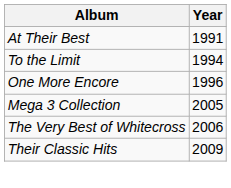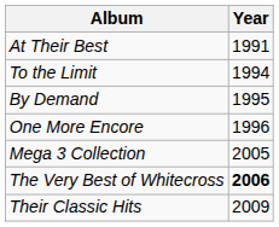 <table class="wikitable">
 <tr>
 <th align="left">Album</th>
 <th align="left">Year</th>
 </tr>
 <tr>
 <td align="left"><em>At Their Best</em></td>
 <td align="center">1991</td>
 </tr>
 <tr>
 <td align="left"><em>To the Limit</em></td>
 <td align="center">1994</td>
 </tr>
 <tr>
+<td align="left"><em>By Demand</em></td>
+<td align="center">1995</td>
+</tr>
+<tr>
 <td align="left"><em>One More Encore</em></td>
 <td align="center">1996</td>
 </tr>
 <tr>
 <td align="left"><em>Mega 3 Collection</em></td>
 <td align="center">2005</td>
 </tr>
 <tr>
 <td align="left"><em>The Very Best of Whitecross</em></td>
-<td align="center">2006</td>
+<td align="center"><strong>2006</strong></td>
 </tr>
 <tr>
 <td align="left"><em>Their Classic Hits</em></td>
 <td align="center">2009</td>
 </tr>
 </table>
